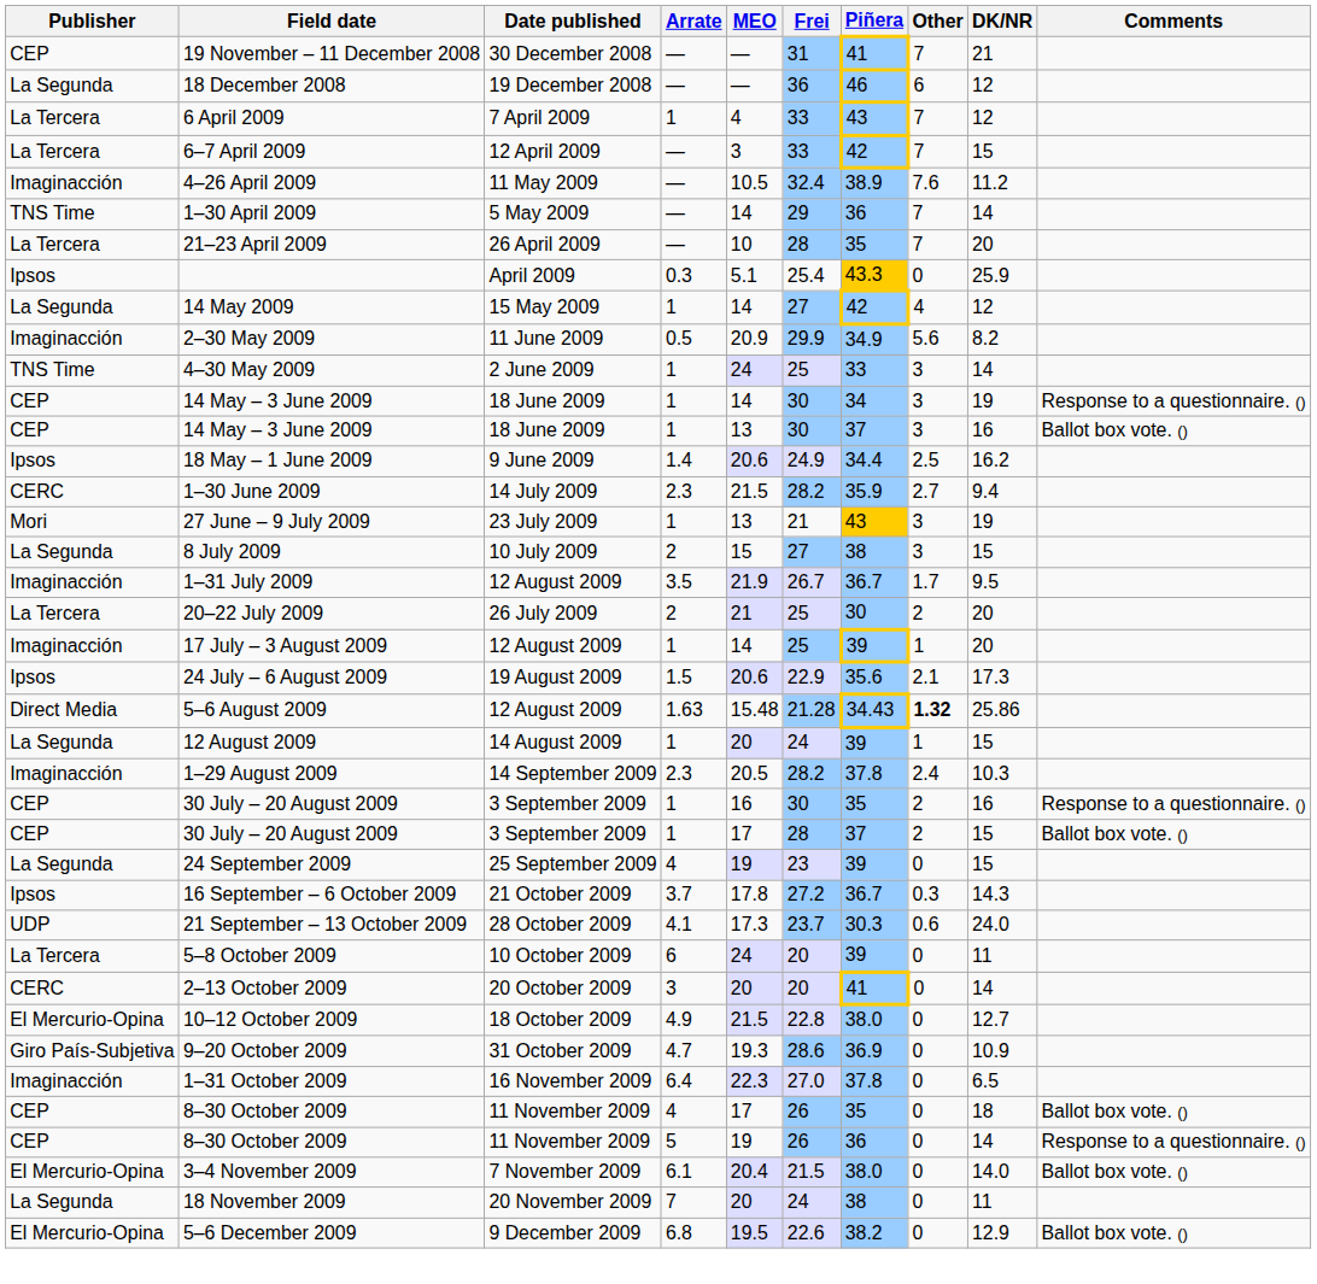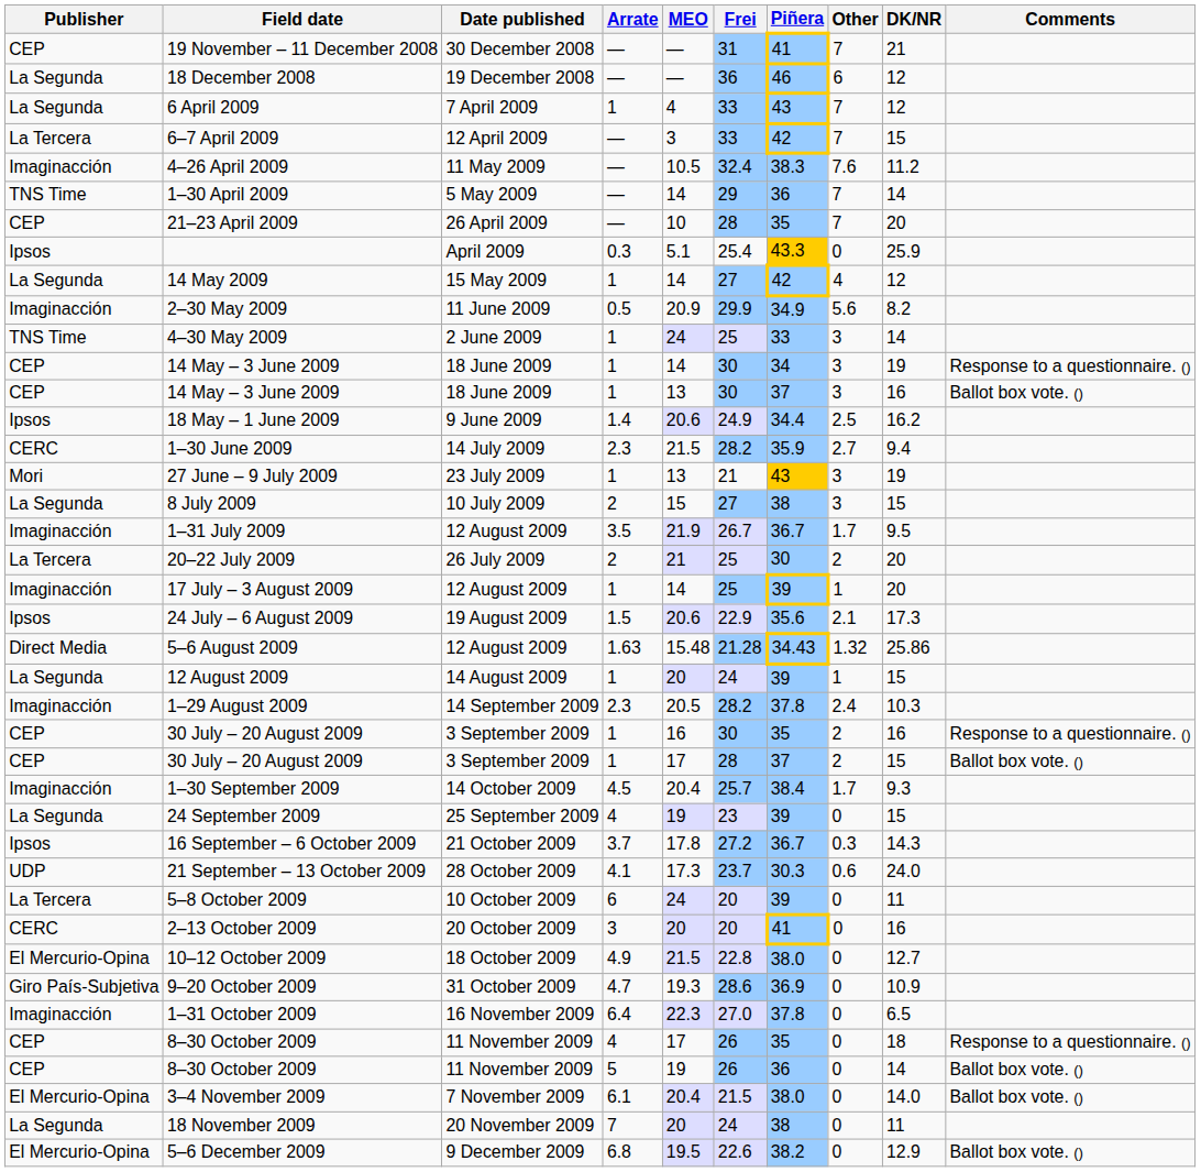 <table class="wikitable">
 <tr>
 <th>Publisher</th>
 <th>Field date</th>
 <th>Date published</th>
 <th><a href='#'>Arrate</a></th>
 <th><a href='#'>MEO</a></th>
 <th><a href='#'>Frei</a></th>
 <th><a href='#'>Piñera</a></th>
 <th>Other</th>
 <th>DK/NR</th>
 <th>Comments</th>
 </tr>
 <tr>
 <td>CEP</td>
 <td>19 November – 11 December 2008</td>
 <td>30 December 2008</td>
 <td>—</td>
 <td>—</td>
 <td style="background:#9cf;">31</td>
 <td style="background:#9cf; border:3px solid #fc0;">41</td>
 <td>7</td>
 <td>21</td>
 <td><small></small></td>
 </tr>
 <tr>
 <td>La Segunda</td>
 <td>18 December 2008</td>
 <td>19 December 2008</td>
 <td>—</td>
 <td>—</td>
 <td style="background:#9cf;">36</td>
 <td style="background:#9cf; border:3px solid #fc0;">46</td>
 <td>6</td>
 <td>12</td>
 <td><small></small></td>
 </tr>
 <tr>
-<td>La Tercera</td>
+<td>La Segunda</td>
 <td>6 April 2009</td>
 <td>7 April 2009</td>
 <td>1</td>
 <td>4</td>
 <td style="background:#9cf;">33</td>
 <td style="background:#9cf; border:3px solid #fc0;">43</td>
 <td>7</td>
 <td>12</td>
 <td><small></small></td>
 </tr>
 <tr>
 <td>La Tercera</td>
 <td>6–7 April 2009</td>
 <td>12 April 2009</td>
 <td>—</td>
 <td>3</td>
 <td style="background:#9cf;">33</td>
 <td style="background:#9cf; border:3px solid #fc0;">42</td>
 <td>7</td>
 <td>15</td>
 <td><small></small></td>
 </tr>
 <tr>
 <td>Imaginacción</td>
 <td>4–26 April 2009</td>
 <td>11 May 2009</td>
 <td>—</td>
 <td>10.5</td>
 <td style="background:#9cf;">32.4</td>
-<td style="background:#9cf;">38.9</td>
+<td style="background:#9cf;">38.3</td>
 <td>7.6</td>
 <td>11.2</td>
 <td><small></small></td>
 </tr>
 <tr>
 <td>TNS Time</td>
 <td>1–30 April 2009</td>
 <td>5 May 2009</td>
 <td>—</td>
 <td>14</td>
 <td style="background:#9cf;">29</td>
 <td style="background:#9cf;">36</td>
 <td>7</td>
 <td>14</td>
 <td><small></small></td>
 </tr>
 <tr>
-<td>La Tercera</td>
+<td>CEP</td>
 <td>21–23 April 2009</td>
 <td>26 April 2009</td>
 <td>—</td>
 <td>10</td>
 <td style="background:#9cf;">28</td>
 <td style="background:#9cf;">35</td>
 <td>7</td>
 <td>20</td>
 <td><small></small></td>
 </tr>
 <tr>
 <td>Ipsos</td>
 <td></td>
 <td>April 2009</td>
 <td>0.3</td>
 <td>5.1</td>
 <td>25.4</td>
 <td style="background:#fc0;">43.3</td>
 <td>0</td>
 <td>25.9</td>
 <td><small></small></td>
 </tr>
 <tr>
 <td>La Segunda</td>
 <td>14 May 2009</td>
 <td>15 May 2009</td>
 <td>1</td>
 <td>14</td>
 <td style="background:#9cf;">27</td>
 <td style="background:#9cf; border:3px solid #fc0;">42</td>
 <td>4</td>
 <td>12</td>
 <td><small></small></td>
 </tr>
 <tr>
 <td>Imaginacción</td>
 <td>2–30 May 2009</td>
 <td>11 June 2009</td>
 <td>0.5</td>
 <td>20.9</td>
 <td style="background:#9cf;">29.9</td>
 <td style="background:#9cf;">34.9</td>
 <td>5.6</td>
 <td>8.2</td>
 <td><small></small></td>
 </tr>
 <tr>
 <td>TNS Time</td>
 <td>4–30 May 2009</td>
 <td>2 June 2009</td>
 <td>1</td>
 <td style="background:#ddf;">24</td>
 <td style="background:#ddf;">25</td>
 <td style="background:#9cf;">33</td>
 <td>3</td>
 <td>14</td>
 <td><small></small></td>
 </tr>
 <tr>
 <td>CEP</td>
 <td>14 May – 3 June 2009</td>
 <td>18 June 2009</td>
 <td>1</td>
 <td>14</td>
 <td style="background:#9cf;">30</td>
 <td style="background:#9cf;">34</td>
 <td>3</td>
 <td>19</td>
 <td>Response to a questionnaire. <small>()</small></td>
 </tr>
 <tr>
 <td>CEP</td>
 <td>14 May – 3 June 2009</td>
 <td>18 June 2009</td>
 <td>1</td>
 <td>13</td>
 <td style="background:#9cf;">30</td>
 <td style="background:#9cf;">37</td>
 <td>3</td>
 <td>16</td>
 <td>Ballot box vote. <small>()</small></td>
 </tr>
 <tr>
 <td>Ipsos</td>
 <td>18 May – 1 June 2009</td>
 <td>9 June 2009</td>
 <td>1.4</td>
 <td style="background:#ddf;">20.6</td>
 <td style="background:#ddf;">24.9</td>
 <td style="background:#9cf;">34.4</td>
 <td>2.5</td>
 <td>16.2</td>
 <td><small></small></td>
 </tr>
 <tr>
 <td>CERC</td>
 <td>1–30 June 2009</td>
 <td>14 July 2009</td>
 <td>2.3</td>
 <td>21.5</td>
 <td style="background:#9cf;">28.2</td>
 <td style="background:#9cf;">35.9</td>
 <td>2.7</td>
 <td>9.4</td>
 <td><small></small></td>
 </tr>
 <tr>
 <td>Mori</td>
 <td>27 June – 9 July 2009</td>
 <td>23 July 2009</td>
 <td>1</td>
 <td>13</td>
 <td>21</td>
 <td style="background:#fc0;">43</td>
 <td>3</td>
 <td>19</td>
 <td><small></small></td>
 </tr>
 <tr>
 <td>La Segunda</td>
 <td>8 July 2009</td>
 <td>10 July 2009</td>
 <td>2</td>
 <td>15</td>
 <td style="background:#9cf;">27</td>
 <td style="background:#9cf;">38</td>
 <td>3</td>
 <td>15</td>
 <td><small></small></td>
 </tr>
 <tr>
 <td>Imaginacción</td>
 <td>1–31 July 2009</td>
 <td>12 August 2009</td>
 <td>3.5</td>
 <td style="background:#ddf;">21.9</td>
 <td style="background:#ddf;">26.7</td>
 <td style="background:#9cf;">36.7</td>
 <td>1.7</td>
 <td>9.5</td>
 <td><small></small></td>
 </tr>
 <tr>
 <td>La Tercera</td>
 <td>20–22 July 2009</td>
 <td>26 July 2009</td>
 <td>2</td>
 <td style="background:#ddf;">21</td>
 <td style="background:#ddf;">25</td>
 <td style="background:#9cf;">30</td>
 <td>2</td>
 <td>20</td>
 <td><small></small></td>
 </tr>
 <tr>
 <td>Imaginacción</td>
 <td>17 July – 3 August 2009</td>
 <td>12 August 2009</td>
 <td>1</td>
 <td>14</td>
 <td style="background:#9cf;">25</td>
 <td style="background:#9cf; border:3px solid #fc0;">39</td>
 <td>1</td>
 <td>20</td>
 <td><small></small></td>
 </tr>
 <tr>
 <td>Ipsos</td>
 <td>24 July – 6 August 2009</td>
 <td>19 August 2009</td>
 <td>1.5</td>
 <td style="background:#ddf;">20.6</td>
 <td style="background:#ddf;">22.9</td>
 <td style="background:#9cf;">35.6</td>
 <td>2.1</td>
 <td>17.3</td>
 <td><small></small></td>
 </tr>
 <tr>
 <td>Direct Media</td>
 <td>5–6 August 2009</td>
 <td>12 August 2009</td>
 <td>1.63</td>
 <td>15.48</td>
 <td style="background:#9cf;">21.28</td>
 <td style="background:#9cf; border:3px solid #fc0;">34.43</td>
-<td><strong>1.32</strong></td>
+<td>1.32</td>
 <td>25.86</td>
 <td><small></small></td>
 </tr>
 <tr>
 <td>La Segunda</td>
 <td>12 August 2009</td>
 <td>14 August 2009</td>
 <td>1</td>
 <td style="background:#ddf;">20</td>
 <td style="background:#ddf;">24</td>
 <td style="background:#9cf;">39</td>
 <td>1</td>
 <td>15</td>
 <td><small></small></td>
 </tr>
 <tr>
 <td>Imaginacción</td>
 <td>1–29 August 2009</td>
 <td>14 September 2009</td>
 <td>2.3</td>
 <td>20.5</td>
 <td style="background:#9cf;">28.2</td>
 <td style="background:#9cf;">37.8</td>
 <td>2.4</td>
 <td>10.3</td>
 <td><small></small></td>
 </tr>
 <tr>
 <td>CEP</td>
 <td>30 July – 20 August 2009</td>
 <td>3 September 2009</td>
 <td>1</td>
 <td>16</td>
 <td style="background:#9cf;">30</td>
 <td style="background:#9cf;">35</td>
 <td>2</td>
 <td>16</td>
 <td>Response to a questionnaire. <small>()</small></td>
 </tr>
 <tr>
 <td>CEP</td>
 <td>30 July – 20 August 2009</td>
 <td>3 September 2009</td>
 <td>1</td>
 <td>17</td>
 <td style="background:#9cf;">28</td>
 <td style="background:#9cf;">37</td>
 <td>2</td>
 <td>15</td>
 <td>Ballot box vote. <small>()</small></td>
+</tr>
+<tr>
+<td>Imaginacción</td>
+<td>1–30 September 2009</td>
+<td>14 October 2009</td>
+<td>4.5</td>
+<td>20.4</td>
+<td style="background:#9cf;">25.7</td>
+<td style="background:#9cf;">38.4</td>
+<td>1.7</td>
+<td>9.3</td>
+<td><small></small></td>
 </tr>
 <tr>
 <td>La Segunda</td>
 <td>24 September 2009</td>
 <td>25 September 2009</td>
 <td>4</td>
 <td style="background:#ddf;">19</td>
 <td style="background:#ddf;">23</td>
 <td style="background:#9cf;">39</td>
 <td>0</td>
 <td>15</td>
 <td><small></small></td>
 </tr>
 <tr>
 <td>Ipsos</td>
 <td>16 September – 6 October 2009</td>
 <td>21 October 2009</td>
 <td>3.7</td>
 <td>17.8</td>
 <td style="background:#9cf;">27.2</td>
 <td style="background:#9cf;">36.7</td>
 <td>0.3</td>
 <td>14.3</td>
 <td><small></small></td>
 </tr>
 <tr>
 <td>UDP</td>
 <td>21 September – 13 October 2009</td>
 <td>28 October 2009</td>
 <td>4.1</td>
 <td>17.3</td>
 <td style="background:#9cf;">23.7</td>
 <td style="background:#9cf;">30.3</td>
 <td>0.6</td>
 <td>24.0</td>
 <td><small></small></td>
 </tr>
 <tr>
 <td>La Tercera</td>
 <td>5–8 October 2009</td>
 <td>10 October 2009</td>
 <td>6</td>
 <td style="background:#ddf;">24</td>
 <td style="background:#ddf;">20</td>
 <td style="background:#9cf;">39</td>
 <td>0</td>
 <td>11</td>
 <td><small></small></td>
 </tr>
 <tr>
 <td>CERC</td>
 <td>2–13 October 2009</td>
 <td>20 October 2009</td>
 <td>3</td>
 <td style="background:#ddf;">20</td>
 <td style="background:#ddf;">20</td>
 <td style="background:#9cf; border:3px solid #fc0;">41</td>
 <td>0</td>
-<td>14</td>
+<td>16</td>
 <td><small></small></td>
 </tr>
 <tr>
 <td>El Mercurio-Opina</td>
 <td>10–12 October 2009</td>
 <td>18 October 2009</td>
 <td>4.9</td>
 <td style="background:#ddf;">21.5</td>
 <td style="background:#ddf;">22.8</td>
 <td style="background:#9cf;">38.0</td>
 <td>0</td>
 <td>12.7</td>
 <td><small></small></td>
 </tr>
 <tr>
 <td>Giro País-Subjetiva</td>
 <td>9–20 October 2009</td>
 <td>31 October 2009</td>
 <td>4.7</td>
 <td>19.3</td>
 <td style="background:#9cf;">28.6</td>
 <td style="background:#9cf;">36.9</td>
 <td>0</td>
 <td>10.9</td>
 <td><small></small></td>
 </tr>
 <tr>
 <td>Imaginacción</td>
 <td>1–31 October 2009</td>
 <td>16 November 2009</td>
 <td>6.4</td>
 <td style="background:#ddf;">22.3</td>
 <td style="background:#ddf;">27.0</td>
 <td style="background:#9cf;">37.8</td>
 <td>0</td>
 <td>6.5</td>
 <td><small></small></td>
 </tr>
 <tr>
 <td>CEP</td>
 <td>8–30 October 2009</td>
 <td>11 November 2009</td>
 <td>4</td>
 <td>17</td>
 <td style="background:#9cf;">26</td>
 <td style="background:#9cf;">35</td>
 <td>0</td>
 <td>18</td>
-<td>Ballot box vote. <small>()</small></td>
+<td>Response to a questionnaire. <small>()</small></td>
 </tr>
 <tr>
 <td>CEP</td>
 <td>8–30 October 2009</td>
 <td>11 November 2009</td>
 <td>5</td>
 <td>19</td>
 <td style="background:#9cf;">26</td>
 <td style="background:#9cf;">36</td>
 <td>0</td>
 <td>14</td>
-<td>Response to a questionnaire. <small>()</small></td>
+<td>Ballot box vote. <small>()</small></td>
 </tr>
 <tr>
 <td>El Mercurio-Opina</td>
 <td>3–4 November 2009</td>
 <td>7 November 2009</td>
 <td>6.1</td>
 <td style="background:#ddf;">20.4</td>
 <td style="background:#ddf;">21.5</td>
 <td style="background:#9cf;">38.0</td>
 <td>0</td>
 <td>14.0</td>
 <td>Ballot box vote. <small>()</small></td>
 </tr>
 <tr>
 <td>La Segunda</td>
 <td>18 November 2009</td>
 <td>20 November 2009</td>
 <td>7</td>
 <td style="background:#ddf;">20</td>
 <td style="background:#ddf;">24</td>
 <td style="background:#9cf;">38</td>
 <td>0</td>
 <td>11</td>
 <td><small></small></td>
 </tr>
 <tr>
 <td>El Mercurio-Opina</td>
 <td>5–6 December 2009</td>
 <td>9 December 2009</td>
 <td>6.8</td>
 <td style="background:#ddf;">19.5</td>
 <td style="background:#ddf;">22.6</td>
 <td style="background:#9cf;">38.2</td>
 <td>0</td>
 <td>12.9</td>
 <td>Ballot box vote. <small>()</small></td>
 </tr>
 </table>
